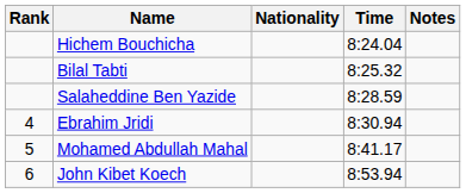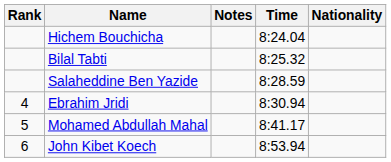 <table class="wikitable sortable" style="text-align:center;font-size:95%">
 <tr>
 <th>Rank</th>
 <th>Name</th>
+<th>Notes</th>
+<th>Time</th>
 <th>Nationality</th>
-<th>Time</th>
-<th>Notes</th>
 </tr>
 <tr>
 <td></td>
 <td align=left><a href='#'>Hichem Bouchicha</a></td>
+<td></td>
+<td>8:24.04</td>
 <td align=left></td>
-<td>8:24.04</td>
-<td></td>
 </tr>
 <tr>
 <td></td>
 <td align=left><a href='#'>Bilal Tabti</a></td>
+<td></td>
+<td>8:25.32</td>
 <td align=left></td>
-<td>8:25.32</td>
-<td></td>
 </tr>
 <tr>
 <td></td>
 <td align=left><a href='#'>Salaheddine Ben Yazide</a></td>
+<td></td>
+<td>8:28.59</td>
 <td align=left></td>
-<td>8:28.59</td>
-<td></td>
 </tr>
 <tr>
 <td>4</td>
 <td align=left><a href='#'>Ebrahim Jridi</a></td>
+<td></td>
+<td>8:30.94</td>
 <td align=left></td>
-<td>8:30.94</td>
-<td></td>
 </tr>
 <tr>
 <td>5</td>
 <td align=left><a href='#'>Mohamed Abdullah Mahal</a></td>
+<td></td>
+<td>8:41.17</td>
 <td align=left></td>
-<td>8:41.17</td>
-<td></td>
 </tr>
 <tr>
 <td>6</td>
 <td align=left><a href='#'>John Kibet Koech</a></td>
+<td></td>
+<td>8:53.94</td>
 <td align=left></td>
-<td>8:53.94</td>
-<td></td>
 </tr>
 </table>
